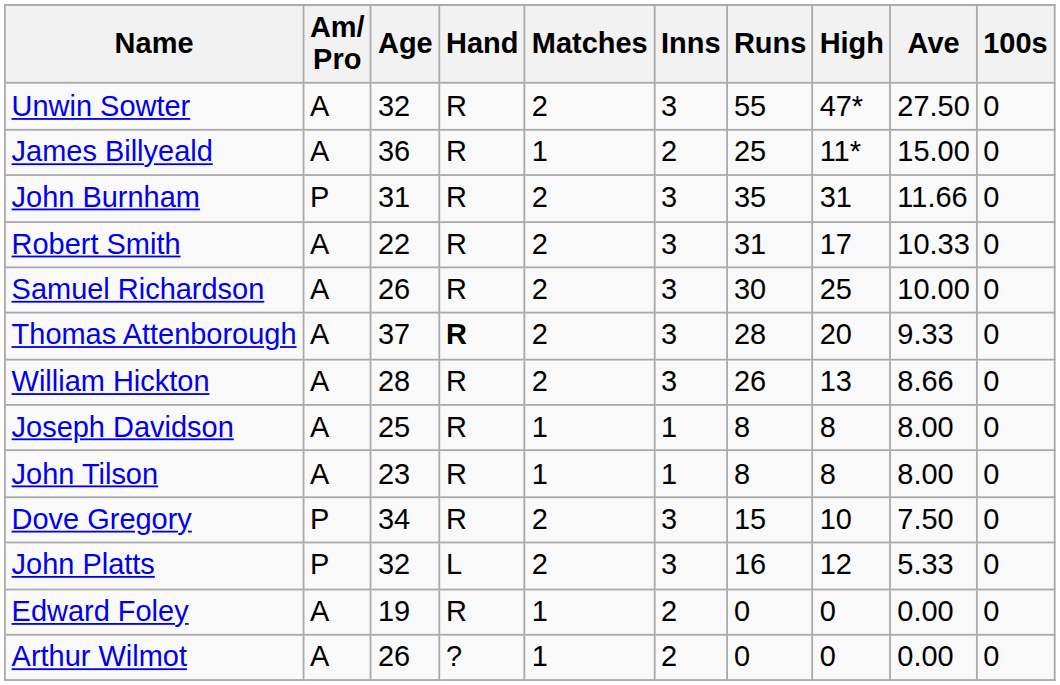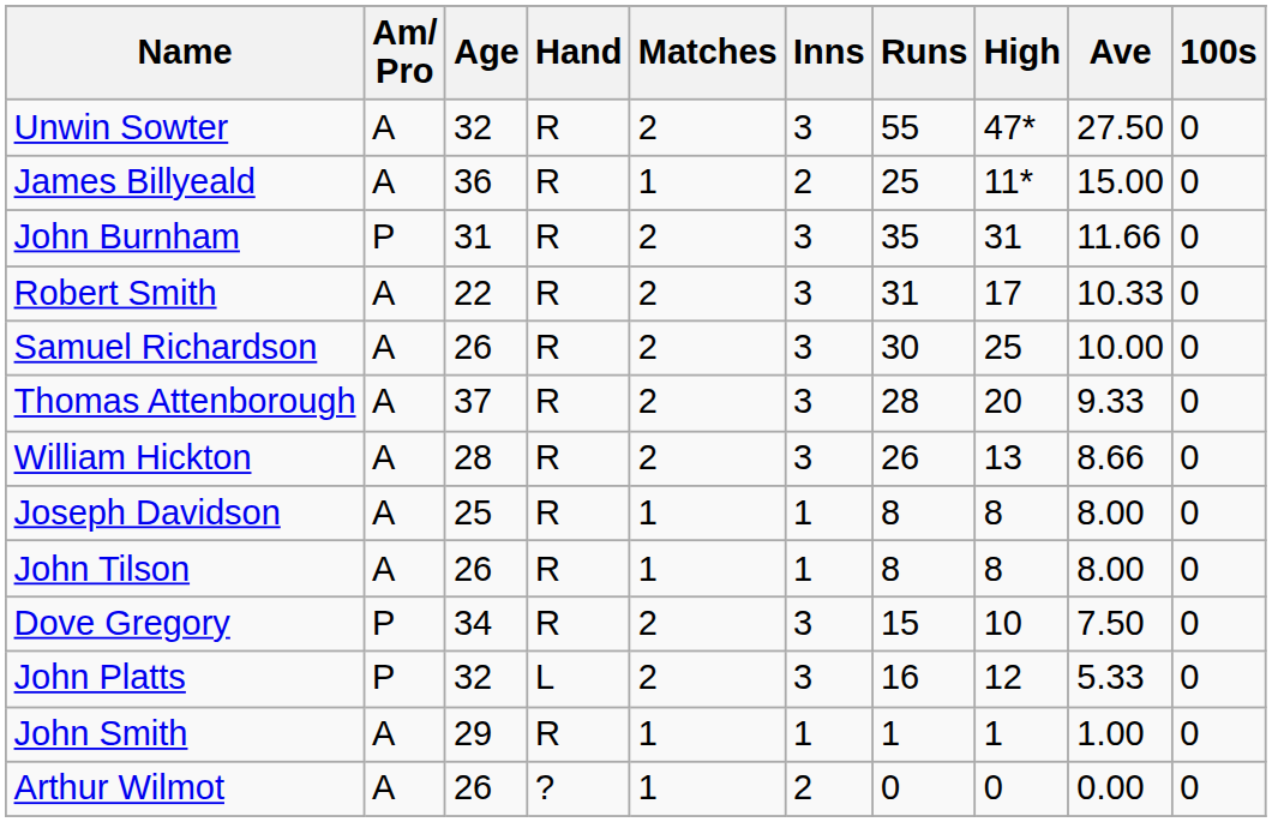 <table class="sortable wikitable">
 <tr>
 </tr>
 <tr bgcolor="#efefef">
 <th>Name</th>
 <th>Am/<br>Pro</th>
 <th>Age</th>
 <th>Hand</th>
 <th>Matches</th>
 <th>Inns</th>
 <th>Runs</th>
 <th>High</th>
 <th>Ave</th>
 <th>100s</th>
 </tr>
 <tr>
 <td><a href='#'>Unwin Sowter</a></td>
 <td>A</td>
 <td>32</td>
 <td>R</td>
 <td>2</td>
 <td>3</td>
 <td>55</td>
 <td>47*</td>
 <td>27.50</td>
 <td>0</td>
 </tr>
 <tr>
 <td><a href='#'>James Billyeald</a></td>
 <td>A</td>
 <td>36</td>
 <td>R</td>
 <td>1</td>
 <td>2</td>
 <td>25</td>
 <td>11*</td>
 <td>15.00</td>
 <td>0</td>
 </tr>
 <tr>
 <td><a href='#'>John Burnham</a></td>
 <td>P</td>
 <td>31</td>
 <td>R</td>
 <td>2</td>
 <td>3</td>
 <td>35</td>
 <td>31</td>
 <td>11.66</td>
 <td>0</td>
 </tr>
 <tr>
 <td><a href='#'>Robert Smith</a></td>
 <td>A</td>
 <td>22</td>
 <td>R</td>
 <td>2</td>
 <td>3</td>
 <td>31</td>
 <td>17</td>
 <td>10.33</td>
 <td>0</td>
 </tr>
 <tr>
 <td><a href='#'>Samuel Richardson</a></td>
 <td>A</td>
 <td>26</td>
 <td>R</td>
 <td>2</td>
 <td>3</td>
 <td>30</td>
 <td>25</td>
 <td>10.00</td>
 <td>0</td>
 </tr>
 <tr>
 <td><a href='#'>Thomas Attenborough</a></td>
 <td>A</td>
 <td>37</td>
-<td><strong>R</strong></td>
+<td>R</td>
 <td>2</td>
 <td>3</td>
 <td>28</td>
 <td>20</td>
 <td>9.33</td>
 <td>0</td>
 </tr>
 <tr>
 <td><a href='#'>William Hickton</a></td>
 <td>A</td>
 <td>28</td>
 <td>R</td>
 <td>2</td>
 <td>3</td>
 <td>26</td>
 <td>13</td>
 <td>8.66</td>
 <td>0</td>
 </tr>
 <tr>
 <td><a href='#'>Joseph Davidson</a></td>
 <td>A</td>
 <td>25</td>
 <td>R</td>
 <td>1</td>
 <td>1</td>
 <td>8</td>
 <td>8</td>
 <td>8.00</td>
 <td>0</td>
 </tr>
 <tr>
 <td><a href='#'>John Tilson</a></td>
 <td>A</td>
-<td>23</td>
+<td>26</td>
 <td>R</td>
 <td>1</td>
 <td>1</td>
 <td>8</td>
 <td>8</td>
 <td>8.00</td>
 <td>0</td>
 </tr>
 <tr>
 <td><a href='#'>Dove Gregory</a></td>
 <td>P</td>
 <td>34</td>
 <td>R</td>
 <td>2</td>
 <td>3</td>
 <td>15</td>
 <td>10</td>
 <td>7.50</td>
 <td>0</td>
 </tr>
 <tr>
 <td><a href='#'>John Platts</a></td>
 <td>P</td>
 <td>32</td>
 <td>L</td>
 <td>2</td>
 <td>3</td>
 <td>16</td>
 <td>12</td>
 <td>5.33</td>
 <td>0</td>
 </tr>
 <tr>
-<td><a href='#'>Edward Foley</a></td>
+<td><a href='#'>John Smith</a></td>
 <td>A</td>
-<td>19</td>
+<td>29</td>
 <td>R</td>
 <td>1</td>
-<td>2</td>
-<td>0</td>
-<td>0</td>
-<td>0.00</td>
+<td>1</td>
+<td>1</td>
+<td>1</td>
+<td>1.00</td>
 <td>0</td>
 </tr>
 <tr>
 <td><a href='#'>Arthur Wilmot</a></td>
 <td>A</td>
 <td>26</td>
 <td>?</td>
 <td>1</td>
 <td>2</td>
 <td>0</td>
 <td>0</td>
 <td>0.00</td>
 <td>0</td>
 </tr>
 </table>
